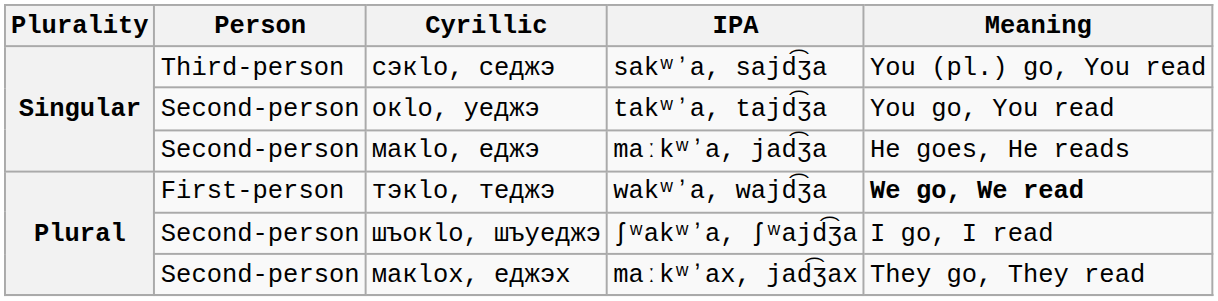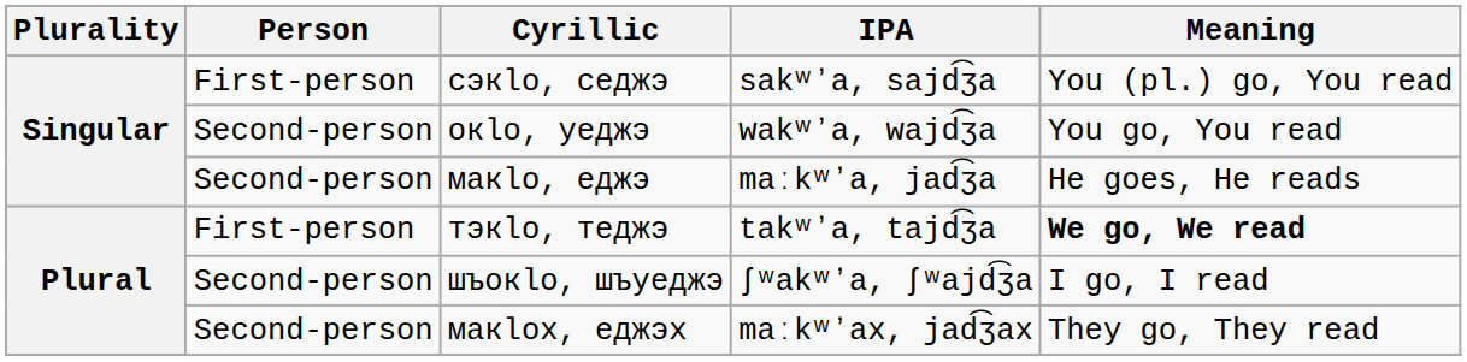 <table class="wikitable">
 <tr>
 <th>Plurality</th>
 <th>Person</th>
 <th>Cyrillic</th>
 <th>IPA</th>
 <th>Meaning</th>
 </tr>
 <tr>
 <th rowspan=3>Singular</th>
-<td>Third-person</td>
+<td>First-person</td>
 <td>сэкӏо, седжэ</td>
 <td>sakʷʼa, sajd͡ʒa</td>
 <td>You (pl.) go, You read</td>
 </tr>
 <tr>
 <td>Second-person</td>
 <td>окӏо, уеджэ</td>
-<td>takʷʼa, tajd͡ʒa</td>
+<td>wakʷʼa, wajd͡ʒa</td>
 <td>You go, You read</td>
 </tr>
 <tr>
 <td>Second-person</td>
 <td>макӏо, еджэ</td>
 <td>maːkʷʼa, jad͡ʒa</td>
 <td>He goes, He reads</td>
 </tr>
 <tr>
 <th rowspan=3>Plural</th>
 <td>First-person</td>
 <td>тэкӏо, теджэ</td>
-<td>wakʷʼa, wajd͡ʒa</td>
+<td>takʷʼa, tajd͡ʒa</td>
 <td><strong>We go, We read</strong></td>
 </tr>
 <tr>
 <td>Second-person</td>
 <td>шъокӏо, шъуеджэ</td>
 <td>ʃʷakʷʼa, ʃʷajd͡ʒa</td>
 <td>I go, I read</td>
 </tr>
 <tr>
 <td>Second-person</td>
 <td>макӏох, еджэх</td>
 <td>maːkʷʼax, jad͡ʒax</td>
 <td>They go, They read</td>
 </tr>
 <tr>
 </tr>
 </table>
